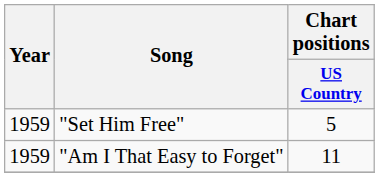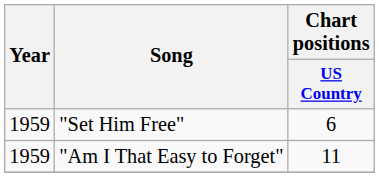 <table class="wikitable" style="text-align:center;">
 <tr>
 <th rowspan="2">Year</th>
 <th rowspan="2">Song</th>
 <th colspan="1">Chart positions</th>
 </tr>
 <tr style="font-size:smaller;">
 <th width="60"><a href='#'>US Country</a><br></th>
 </tr>
 <tr>
 <td>1959</td>
 <td align=left>"Set Him Free"</td>
-<td>5</td>
+<td>6</td>
 </tr>
 <tr>
 <td>1959</td>
 <td align=left>"Am I That Easy to Forget"</td>
 <td>11</td>
 </tr>
 <tr>
 </tr>
 </table>
